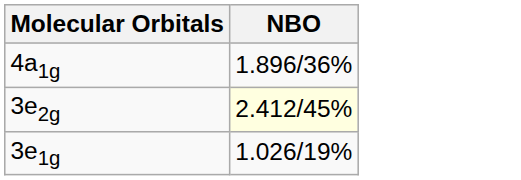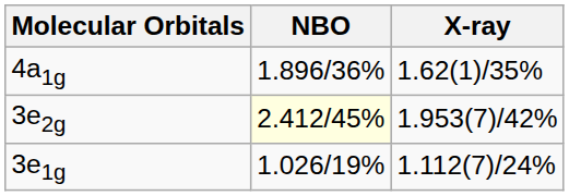 <table class="wikitable">
 <tr>
 <th>Molecular Orbitals</th>
 <th>NBO</th>
+<th>X-ray</th>
 </tr>
 <tr>
 <td>4a<sub>1g</sub></td>
 <td>1.896/36%</td>
+<td>1.62(1)/35%</td>
 </tr>
 <tr>
 <td>3e<sub>2g</sub></td>
 <td style="background: lightyellow;">2.412/45%</td>
+<td>1.953(7)/42%</td>
 </tr>
 <tr>
 <td>3e<sub>1g</sub></td>
 <td>1.026/19%</td>
+<td>1.112(7)/24%</td>
 </tr>
 </table>
